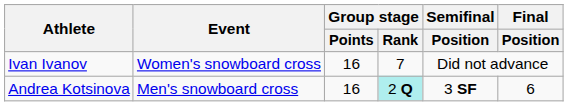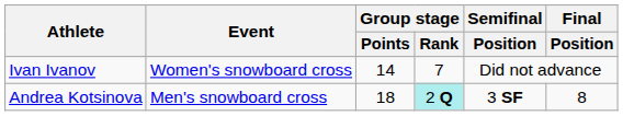 <table class="wikitable" style="font-size:90%">
 <tr>
 <th rowspan="2">Athlete</th>
 <th rowspan="2">Event</th>
 <th colspan=2>Group stage</th>
 <th>Semifinal</th>
 <th>Final</th>
 </tr>
 <tr style="font-size:95%">
 <th>Points</th>
 <th>Rank</th>
 <th>Position</th>
 <th>Position</th>
 </tr>
 <tr align=center>
 <td align=left><a href='#'>Ivan Ivanov</a></td>
 <td align=left><a href='#'>Women's snowboard cross</a></td>
-<td>16</td>
+<td>14</td>
 <td>7</td>
 <td colspan=2>Did not advance</td>
 </tr>
 <tr align=center>
 <td align=left><a href='#'>Andrea Kotsinova</a></td>
 <td align=left><a href='#'>Men's snowboard cross</a></td>
-<td>16</td>
+<td>18</td>
 <td style="background: paleturquoise;">2 <strong>Q</strong></td>
 <td>3 <strong>SF</strong></td>
-<td>6</td>
+<td>8</td>
 </tr>
 </table>
